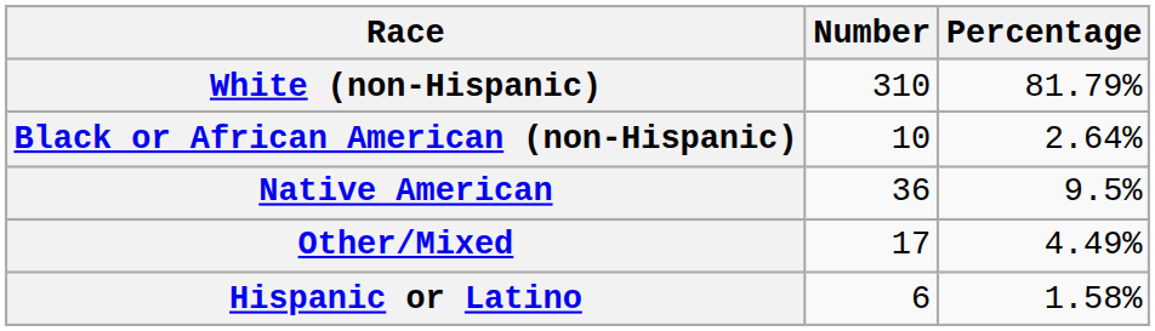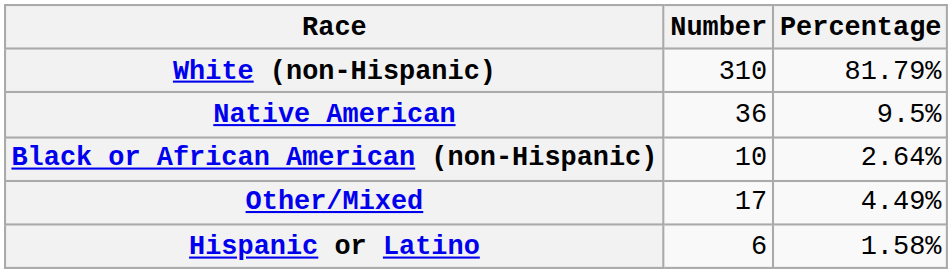 <table class="wikitable" style="text-align:right">
 <tr>
 <th scope="col">Race</th>
 <th scope="col">Number</th>
 <th scope="col">Percentage</th>
 </tr>
 <tr>
 <th scope="row"><a href='#'>White</a> (non-Hispanic)</th>
 <td>310</td>
 <td>81.79%</td>
 </tr>
 <tr>
+<th scope="row"><a href='#'>Native American</a></th>
+<td>36</td>
+<td>9.5%</td>
+</tr>
+<tr>
 <th scope="row"><a href='#'>Black or African American</a> (non-Hispanic)</th>
 <td>10</td>
 <td>2.64%</td>
-</tr>
-<tr>
-<th scope="row"><a href='#'>Native American</a></th>
-<td>36</td>
-<td>9.5%</td>
 </tr>
 <tr>
 <th scope="row"><a href='#'>Other/Mixed</a></th>
 <td>17</td>
 <td>4.49%</td>
 </tr>
 <tr>
 <th scope="row"><a href='#'>Hispanic</a> or <a href='#'>Latino</a></th>
 <td>6</td>
 <td>1.58%</td>
 </tr>
 </table>
